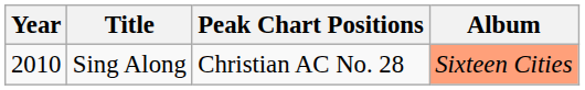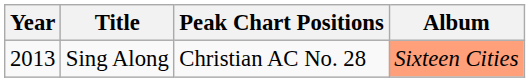 <table class="wikitable">
 <tr>
 <th>Year</th>
 <th>Title</th>
 <th>Peak Chart Positions</th>
 <th>Album</th>
 </tr>
 <tr>
-<td>2010</td>
+<td>2013</td>
 <td>Sing Along</td>
 <td>Christian AC No. 28</td>
 <td style="background: lightsalmon;"><em>Sixteen Cities</em></td>
 </tr>
 </table>
